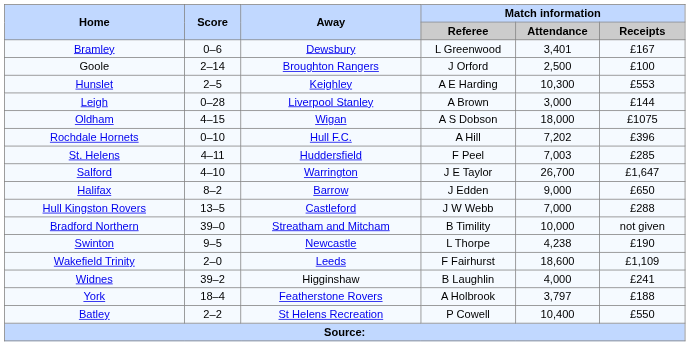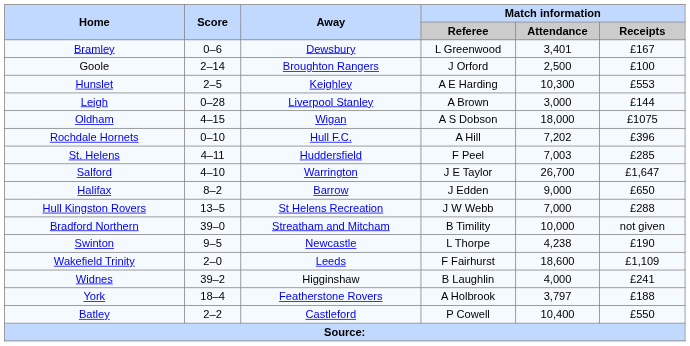 <table border=1 style="border-collapse:collapse; font-size:90%; text-align:center;" cellpadding=3 cellspacing=0 width=70%>
 <tr bgcolor=#C1D8FF>
 <th rowspan=2; width=19%>Home</th>
 <th rowspan=2; width=6%>Score</th>
 <th rowspan=2; width=19%>Away</th>
 <th colspan=3>Match information</th>
 </tr>
 <tr bgcolor=#CCCCCC>
 <th width=10%>Referee</th>
 <th width=7%>Attendance</th>
 <th width=9%>Receipts</th>
 </tr>
 <tr bgcolor=#F5FAFF>
 <td><a href='#'>Bramley</a></td>
 <td>0–6</td>
 <td><a href='#'>Dewsbury</a></td>
 <td>L Greenwood</td>
 <td>3,401</td>
 <td>£167</td>
 </tr>
 <tr bgcolor=#F5FAFF>
 <td>Goole</td>
 <td>2–14</td>
 <td><a href='#'>Broughton Rangers</a></td>
 <td>J Orford</td>
 <td>2,500</td>
 <td>£100</td>
 </tr>
 <tr bgcolor=#F5FAFF>
 <td><a href='#'>Hunslet</a></td>
 <td>2–5</td>
 <td><a href='#'>Keighley</a></td>
 <td>A E Harding</td>
 <td>10,300</td>
 <td>£553</td>
 </tr>
 <tr bgcolor=#F5FAFF>
 <td><a href='#'>Leigh</a></td>
 <td>0–28</td>
 <td><a href='#'>Liverpool Stanley</a></td>
 <td>A Brown</td>
 <td>3,000</td>
 <td>£144</td>
 </tr>
 <tr bgcolor=#F5FAFF>
 <td><a href='#'>Oldham</a></td>
 <td>4–15</td>
 <td><a href='#'>Wigan</a></td>
 <td>A S Dobson</td>
 <td>18,000</td>
 <td>£1075</td>
 </tr>
 <tr bgcolor=#F5FAFF>
 <td><a href='#'>Rochdale Hornets</a></td>
 <td>0–10</td>
 <td><a href='#'>Hull F.C.</a></td>
 <td>A Hill</td>
 <td>7,202</td>
 <td>£396</td>
 </tr>
 <tr bgcolor=#F5FAFF>
 <td><a href='#'>St. Helens</a></td>
 <td>4–11</td>
 <td><a href='#'>Huddersfield</a></td>
 <td>F Peel</td>
 <td>7,003</td>
 <td>£285</td>
 </tr>
 <tr bgcolor=#F5FAFF>
 <td><a href='#'>Salford</a></td>
 <td>4–10</td>
 <td><a href='#'>Warrington</a></td>
 <td>J E Taylor</td>
 <td>26,700</td>
 <td>£1,647</td>
 </tr>
 <tr bgcolor=#F5FAFF>
 <td><a href='#'>Halifax</a></td>
 <td>8–2</td>
 <td><a href='#'>Barrow</a></td>
 <td>J Edden</td>
 <td>9,000</td>
 <td>£650</td>
 </tr>
 <tr bgcolor=#F5FAFF>
 <td><a href='#'>Hull Kingston Rovers</a></td>
 <td>13–5</td>
-<td><a href='#'>Castleford</a></td>
+<td><a href='#'>St Helens Recreation</a></td>
 <td>J W Webb</td>
 <td>7,000</td>
 <td>£288</td>
 </tr>
 <tr bgcolor=#F5FAFF>
 <td><a href='#'>Bradford Northern</a></td>
 <td>39–0</td>
 <td><a href='#'>Streatham and Mitcham</a></td>
 <td>B Timility</td>
 <td>10,000</td>
 <td>not given</td>
 </tr>
 <tr bgcolor=#F5FAFF>
 <td><a href='#'>Swinton</a></td>
 <td>9–5</td>
 <td><a href='#'>Newcastle</a></td>
 <td>L Thorpe</td>
 <td>4,238</td>
 <td>£190</td>
 </tr>
 <tr bgcolor=#F5FAFF>
 <td><a href='#'>Wakefield Trinity</a></td>
 <td>2–0</td>
 <td><a href='#'>Leeds</a></td>
 <td>F Fairhurst</td>
 <td>18,600</td>
 <td>£1,109</td>
 </tr>
 <tr bgcolor=#F5FAFF>
 <td><a href='#'>Widnes</a></td>
 <td>39–2</td>
 <td>Higginshaw</td>
 <td>B Laughlin</td>
 <td>4,000</td>
 <td>£241</td>
 </tr>
 <tr bgcolor=#F5FAFF>
 <td><a href='#'>York</a></td>
 <td>18–4</td>
 <td><a href='#'>Featherstone Rovers</a></td>
 <td>A Holbrook</td>
 <td>3,797</td>
 <td>£188</td>
 </tr>
 <tr bgcolor=#F5FAFF>
 <td><a href='#'>Batley</a></td>
 <td>2–2</td>
-<td><a href='#'>St Helens Recreation</a></td>
+<td><a href='#'>Castleford</a></td>
 <td>P Cowell</td>
 <td>10,400</td>
 <td>£550</td>
 </tr>
 <tr style="background:#c1d8ff;">
 <th colspan=6>Source:</th>
 </tr>
 </table>
